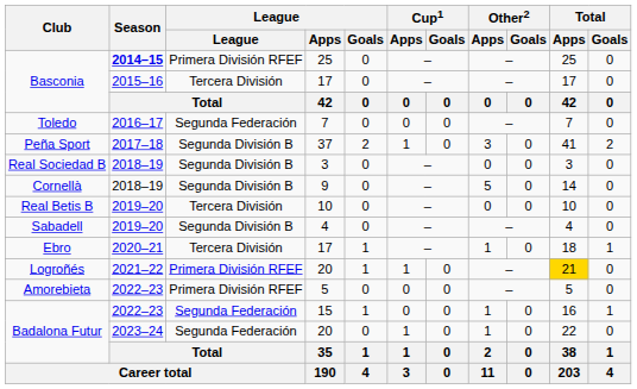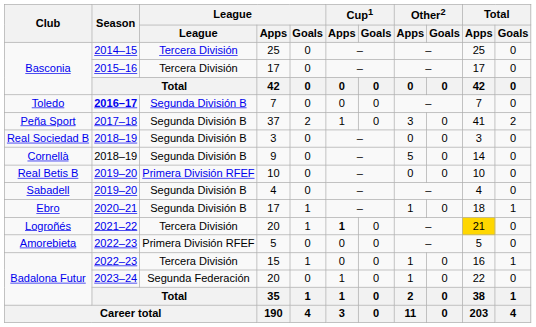 <table class="wikitable" style="text-align: center;">
 <tr>
 <th rowspan="2">Club</th>
 <th rowspan="2">Season</th>
 <th colspan="3">League</th>
 <th colspan="2">Cup<sup>1</sup></th>
 <th colspan="2">Other<sup>2</sup></th>
 <th colspan="2">Total</th>
 </tr>
 <tr>
 <th>League</th>
 <th>Apps</th>
 <th>Goals</th>
 <th>Apps</th>
 <th>Goals</th>
 <th>Apps</th>
 <th>Goals</th>
 <th>Apps</th>
 <th>Goals</th>
 </tr>
 <tr>
 <td rowspan="3"><a href='#'>Basconia</a></td>
-<td><strong><a href='#'>2014–15</a></strong></td>
-<td>Primera División RFEF</td>
+<td><a href='#'>2014–15</a></td>
+<td><a href='#'>Tercera División</a></td>
 <td>25</td>
 <td>0</td>
 <td colspan="2">–</td>
 <td colspan="2">–</td>
 <td>25</td>
 <td>0</td>
 </tr>
 <tr>
 <td><a href='#'>2015–16</a></td>
 <td>Tercera División</td>
 <td>17</td>
 <td>0</td>
 <td colspan="2">–</td>
 <td colspan="2">–</td>
 <td>17</td>
 <td>0</td>
 </tr>
 <tr>
 <th colspan=2>Total</th>
 <th>42</th>
 <th>0</th>
 <th>0</th>
 <th>0</th>
 <th>0</th>
 <th>0</th>
 <th>42</th>
 <th>0</th>
 </tr>
 <tr>
 <td><a href='#'>Toledo</a></td>
-<td><a href='#'>2016–17</a></td>
-<td>Segunda Federación</td>
+<td><strong><a href='#'>2016–17</a></strong></td>
+<td><a href='#'>Segunda División B</a></td>
 <td>7</td>
 <td>0</td>
 <td>0</td>
 <td>0</td>
 <td colspan="2">–</td>
 <td>7</td>
 <td>0</td>
 </tr>
 <tr>
 <td><a href='#'>Peña Sport</a></td>
 <td><a href='#'>2017–18</a></td>
 <td>Segunda División B</td>
 <td>37</td>
 <td>2</td>
 <td>1</td>
 <td>0</td>
 <td>3</td>
 <td>0</td>
 <td>41</td>
 <td>2</td>
 </tr>
 <tr>
 <td><a href='#'>Real Sociedad B</a></td>
 <td><a href='#'>2018–19</a></td>
 <td>Segunda División B</td>
 <td>3</td>
 <td>0</td>
 <td colspan="2">–</td>
 <td>0</td>
 <td>0</td>
 <td>3</td>
 <td>0</td>
 </tr>
 <tr>
 <td><a href='#'>Cornellà</a></td>
 <td>2018–19</td>
 <td>Segunda División B</td>
 <td>9</td>
 <td>0</td>
 <td colspan="2">–</td>
 <td>5</td>
 <td>0</td>
 <td>14</td>
 <td>0</td>
 </tr>
 <tr>
 <td><a href='#'>Real Betis B</a></td>
 <td><a href='#'>2019–20</a></td>
-<td>Tercera División</td>
+<td><a href='#'>Primera División RFEF</a></td>
 <td>10</td>
 <td>0</td>
 <td colspan="2">–</td>
 <td>0</td>
 <td>0</td>
 <td>10</td>
 <td>0</td>
 </tr>
 <tr>
 <td><a href='#'>Sabadell</a></td>
 <td><a href='#'>2019–20</a></td>
 <td>Segunda División B</td>
 <td>4</td>
 <td>0</td>
 <td colspan="2">–</td>
 <td colspan="2">–</td>
 <td>4</td>
 <td>0</td>
 </tr>
 <tr>
 <td><a href='#'>Ebro</a></td>
 <td><a href='#'>2020–21</a></td>
-<td>Tercera División</td>
+<td>Segunda División B</td>
 <td>17</td>
 <td>1</td>
 <td colspan="2">–</td>
 <td>1</td>
 <td>0</td>
 <td>18</td>
 <td>1</td>
 </tr>
 <tr>
 <td><a href='#'>Logroñés</a></td>
 <td><a href='#'>2021–22</a></td>
-<td><a href='#'>Primera División RFEF</a></td>
+<td>Tercera División</td>
 <td>20</td>
 <td>1</td>
-<td>1</td>
+<td><strong>1</strong></td>
 <td>0</td>
 <td colspan="2">–</td>
 <td style="background: gold;">21</td>
 <td>0</td>
 </tr>
 <tr>
 <td><a href='#'>Amorebieta</a></td>
 <td><a href='#'>2022–23</a></td>
 <td>Primera División RFEF</td>
 <td>5</td>
 <td>0</td>
 <td>0</td>
 <td>0</td>
 <td colspan="2">–</td>
 <td>5</td>
 <td>0</td>
 </tr>
 <tr>
 <td rowspan="3"><a href='#'>Badalona Futur</a></td>
 <td><a href='#'>2022–23</a></td>
-<td><a href='#'>Segunda Federación</a></td>
+<td>Tercera División</td>
 <td>15</td>
 <td>1</td>
 <td>0</td>
 <td>0</td>
 <td>1</td>
 <td>0</td>
 <td>16</td>
 <td>1</td>
 </tr>
 <tr>
 <td><a href='#'>2023–24</a></td>
 <td>Segunda Federación</td>
 <td>20</td>
 <td>0</td>
 <td>1</td>
 <td>0</td>
 <td>1</td>
 <td>0</td>
 <td>22</td>
 <td>0</td>
 </tr>
 <tr>
 <th colspan=2>Total</th>
 <th>35</th>
 <th>1</th>
 <th>1</th>
 <th>0</th>
 <th>2</th>
 <th>0</th>
 <th>38</th>
 <th>1</th>
 </tr>
 <tr>
 <th colspan="3">Career total</th>
 <th>190</th>
 <th>4</th>
 <th>3</th>
 <th>0</th>
 <th>11</th>
 <th>0</th>
 <th>203</th>
 <th>4</th>
 </tr>
 </table>
